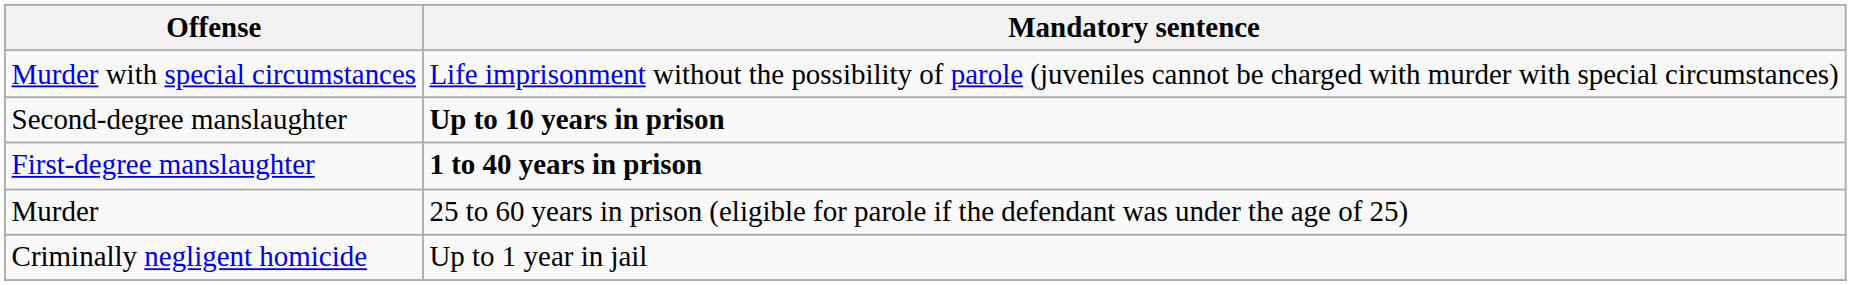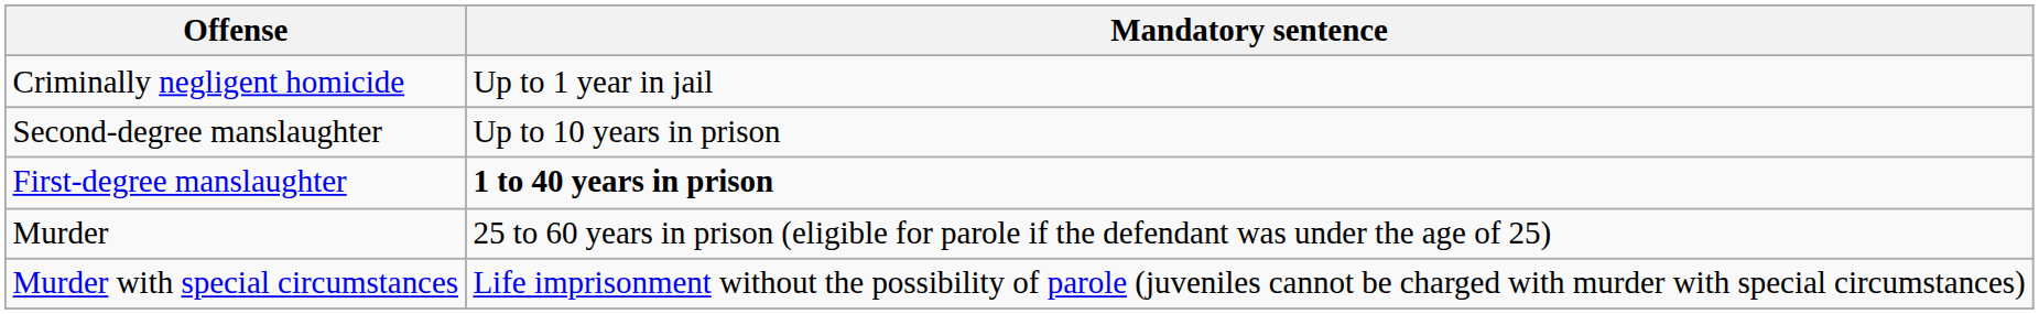 <table class="wikitable">
 <tr>
 <th>Offense</th>
 <th>Mandatory sentence</th>
 </tr>
 <tr>
-<td><a href='#'>Murder</a> with <a href='#'>special circumstances</a></td>
-<td><a href='#'>Life imprisonment</a> without the possibility of <a href='#'>parole</a> (juveniles cannot be charged with murder with special circumstances)</td>
+<td>Criminally <a href='#'>negligent homicide</a></td>
+<td>Up to 1 year in jail</td>
 </tr>
 <tr>
 <td>Second-degree manslaughter</td>
-<td><strong>Up to 10 years in prison</strong></td>
+<td>Up to 10 years in prison</td>
 </tr>
 <tr>
 <td><a href='#'>First-degree manslaughter</a></td>
 <td><strong>1 to 40 years in prison</strong></td>
 </tr>
 <tr>
 <td>Murder</td>
 <td>25 to 60 years in prison (eligible for parole if the defendant was under the age of 25)</td>
 </tr>
 <tr>
-<td>Criminally <a href='#'>negligent homicide</a></td>
-<td>Up to 1 year in jail</td>
+<td><a href='#'>Murder</a> with <a href='#'>special circumstances</a></td>
+<td><a href='#'>Life imprisonment</a> without the possibility of <a href='#'>parole</a> (juveniles cannot be charged with murder with special circumstances)</td>
 </tr>
 </table>
